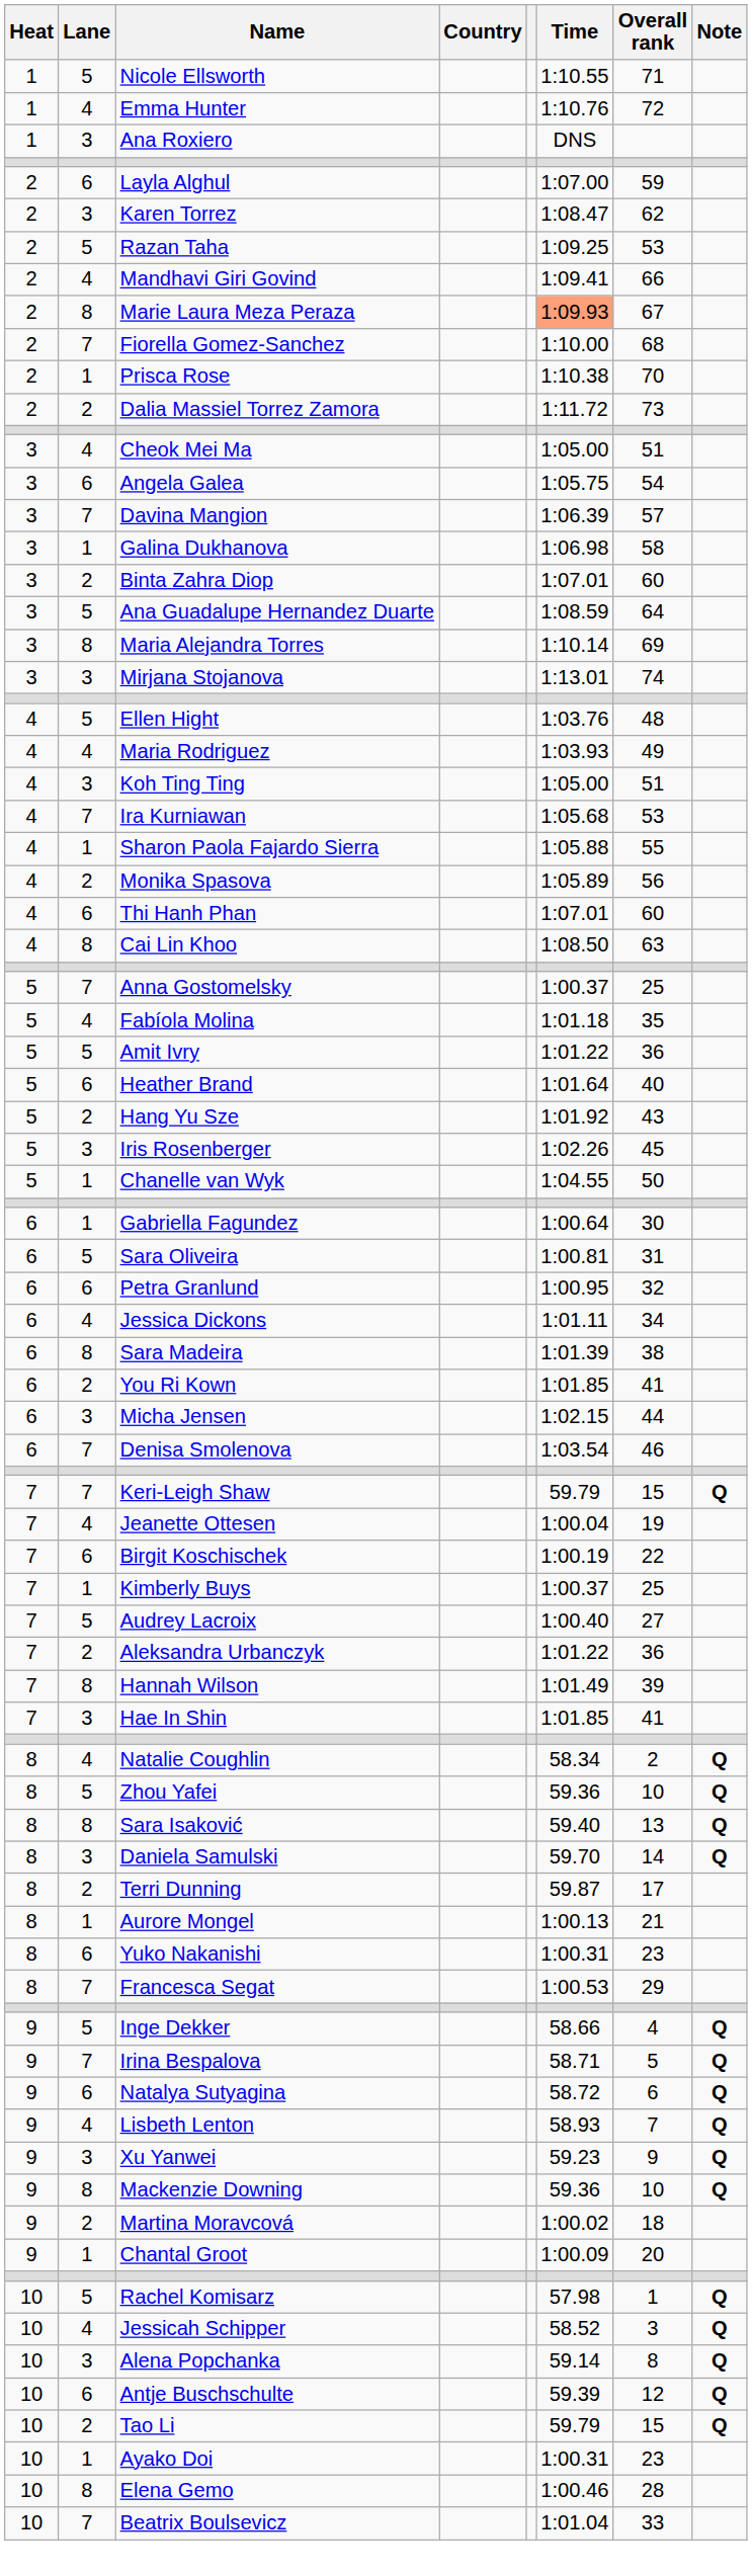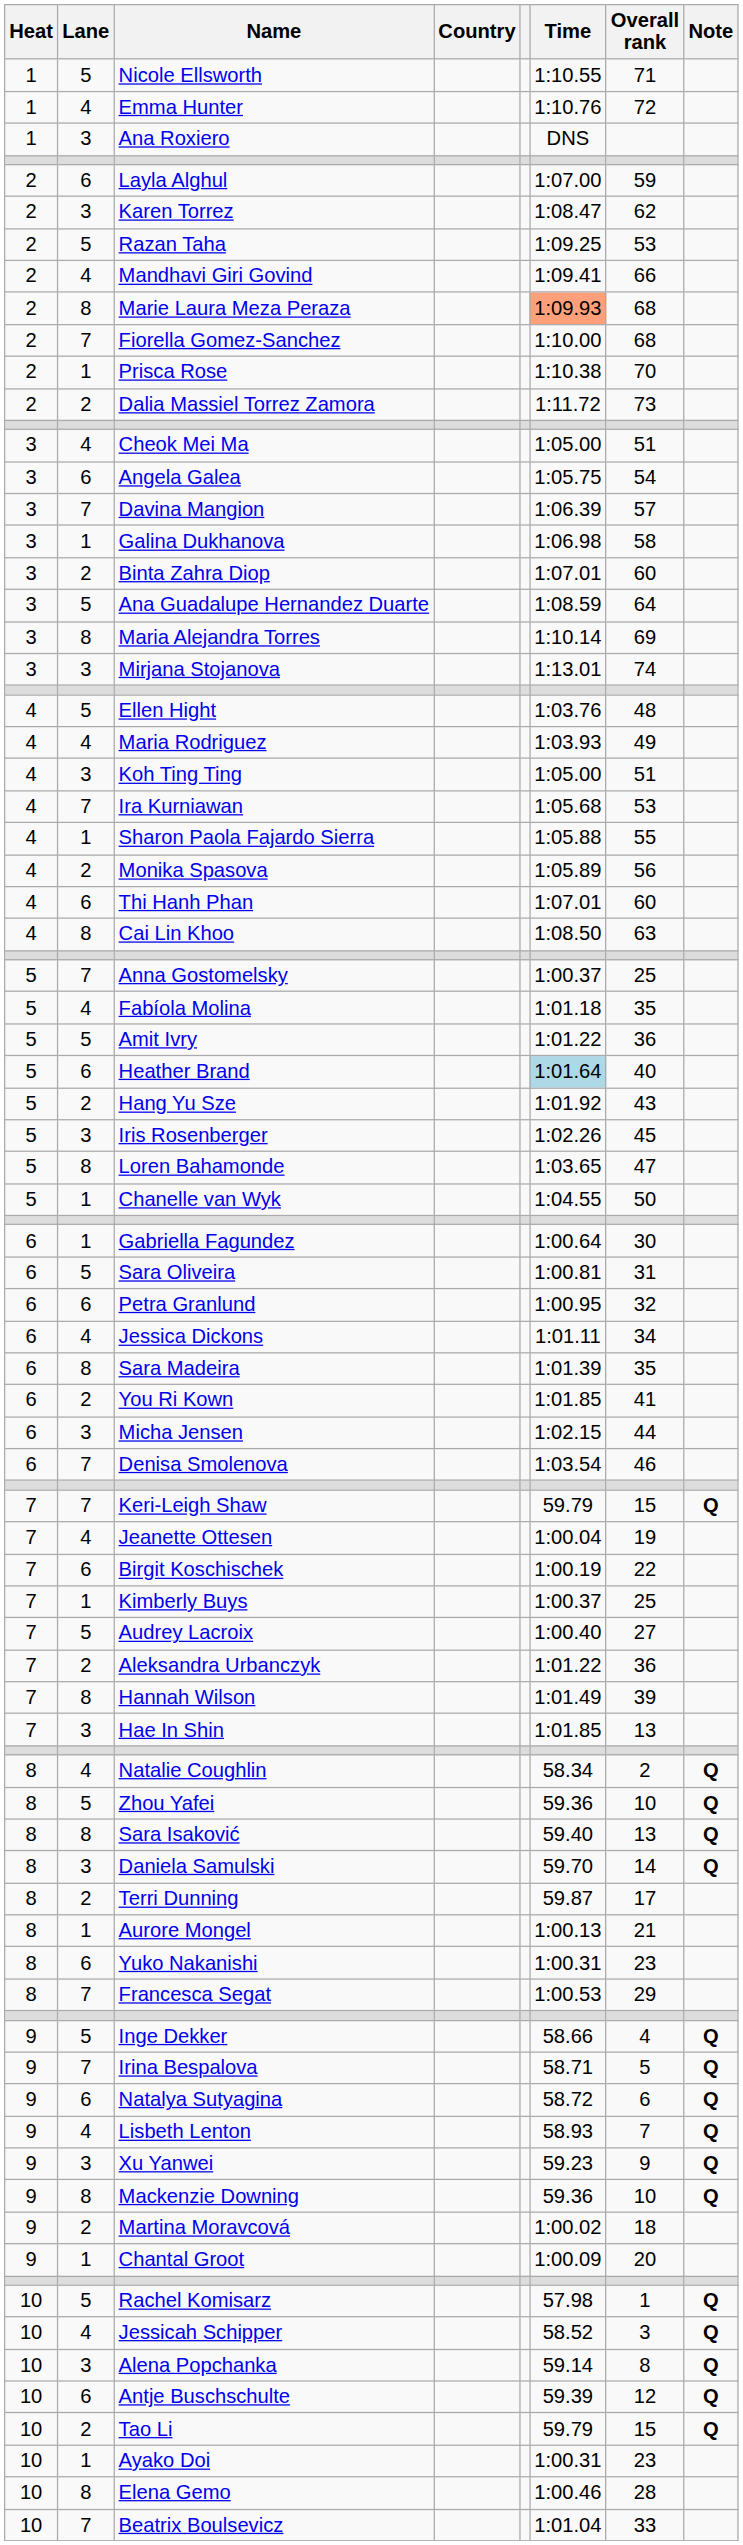 <table class="wikitable sortable" style="text-align:center">
 <tr>
 <th>Heat<br></th>
 <th>Lane<br></th>
 <th>Name</th>
 <th>Country</th>
 <th><br></th>
 <th>Time</th>
 <th>Overall<br>rank<br></th>
 <th>Note</th>
 </tr>
 <tr>
 <td>1</td>
 <td>5</td>
 <td align=left><a href='#'>Nicole Ellsworth</a></td>
 <td align=left></td>
 <td></td>
 <td>1:10.55</td>
 <td>71</td>
 <td></td>
 </tr>
 <tr>
 <td>1</td>
 <td>4</td>
 <td align=left><a href='#'>Emma Hunter</a></td>
 <td align=left></td>
 <td></td>
 <td>1:10.76</td>
 <td>72</td>
 <td></td>
 </tr>
 <tr>
 <td>1</td>
 <td>3</td>
 <td align=left><a href='#'>Ana Roxiero</a></td>
 <td align=left></td>
 <td></td>
 <td>DNS</td>
 <td></td>
 </tr>
 <tr bgcolor=#DDDDDD>
 <td></td>
 <td></td>
 <td></td>
 <td></td>
 <td></td>
 <td></td>
 <td></td>
 <td></td>
 </tr>
 <tr>
 <td>2</td>
 <td>6</td>
 <td align=left><a href='#'>Layla Alghul</a></td>
 <td align=left></td>
 <td></td>
 <td>1:07.00</td>
 <td>59</td>
 <td></td>
 </tr>
 <tr>
 <td>2</td>
 <td>3</td>
 <td align=left><a href='#'>Karen Torrez</a></td>
 <td align=left></td>
 <td></td>
 <td>1:08.47</td>
 <td>62</td>
 <td></td>
 </tr>
 <tr>
 <td>2</td>
 <td>5</td>
 <td align=left><a href='#'>Razan Taha</a></td>
 <td align=left></td>
 <td></td>
 <td>1:09.25</td>
 <td>53</td>
 <td></td>
 </tr>
 <tr>
 <td>2</td>
 <td>4</td>
 <td align=left><a href='#'>Mandhavi Giri Govind</a></td>
 <td align=left></td>
 <td></td>
 <td>1:09.41</td>
 <td>66</td>
 <td></td>
 </tr>
 <tr>
 <td>2</td>
 <td>8</td>
 <td align=left><a href='#'>Marie Laura Meza Peraza</a></td>
 <td align=left></td>
 <td></td>
 <td style="background: lightsalmon;">1:09.93</td>
-<td>67</td>
+<td>68</td>
 <td></td>
 </tr>
 <tr>
 <td>2</td>
 <td>7</td>
 <td align=left><a href='#'>Fiorella Gomez-Sanchez</a></td>
 <td align=left></td>
 <td></td>
 <td>1:10.00</td>
 <td>68</td>
 <td></td>
 </tr>
 <tr>
 <td>2</td>
 <td>1</td>
 <td align=left><a href='#'>Prisca Rose</a></td>
 <td align=left></td>
 <td></td>
 <td>1:10.38</td>
 <td>70</td>
 <td></td>
 </tr>
 <tr>
 <td>2</td>
 <td>2</td>
 <td align=left><a href='#'>Dalia Massiel Torrez Zamora</a></td>
 <td align=left></td>
 <td></td>
 <td>1:11.72</td>
 <td>73</td>
 <td></td>
 </tr>
 <tr bgcolor=#DDDDDD>
 <td></td>
 <td></td>
 <td></td>
 <td></td>
 <td></td>
 <td></td>
 <td></td>
 <td></td>
 </tr>
 <tr>
 <td>3</td>
 <td>4</td>
 <td align=left><a href='#'>Cheok Mei Ma</a></td>
 <td align=left></td>
 <td></td>
 <td>1:05.00</td>
 <td>51</td>
 <td></td>
 </tr>
 <tr>
 <td>3</td>
 <td>6</td>
 <td align=left><a href='#'>Angela Galea</a></td>
 <td align=left></td>
 <td></td>
 <td>1:05.75</td>
 <td>54</td>
 <td></td>
 </tr>
 <tr>
 <td>3</td>
 <td>7</td>
 <td align=left><a href='#'>Davina Mangion</a></td>
 <td align=left></td>
 <td></td>
 <td>1:06.39</td>
 <td>57</td>
 <td></td>
 </tr>
 <tr>
 <td>3</td>
 <td>1</td>
 <td align=left><a href='#'>Galina Dukhanova</a></td>
 <td align=left></td>
 <td></td>
 <td>1:06.98</td>
 <td>58</td>
 <td></td>
 </tr>
 <tr>
 <td>3</td>
 <td>2</td>
 <td align=left><a href='#'>Binta Zahra Diop</a></td>
 <td align=left></td>
 <td></td>
 <td>1:07.01</td>
 <td>60</td>
 <td></td>
 </tr>
 <tr>
 <td>3</td>
 <td>5</td>
 <td align=left><a href='#'>Ana Guadalupe Hernandez Duarte</a></td>
 <td align=left></td>
 <td></td>
 <td>1:08.59</td>
 <td>64</td>
 <td></td>
 </tr>
 <tr>
 <td>3</td>
 <td>8</td>
 <td align=left><a href='#'>Maria Alejandra Torres</a></td>
 <td align=left></td>
 <td></td>
 <td>1:10.14</td>
 <td>69</td>
 <td></td>
 </tr>
 <tr>
 <td>3</td>
 <td>3</td>
 <td align=left><a href='#'>Mirjana Stojanova</a></td>
 <td align=left></td>
 <td></td>
 <td>1:13.01</td>
 <td>74</td>
 <td></td>
 </tr>
 <tr bgcolor=#DDDDDD>
 <td></td>
 <td></td>
 <td></td>
 <td></td>
 <td></td>
 <td></td>
 <td></td>
 <td></td>
 </tr>
 <tr>
 <td>4</td>
 <td>5</td>
 <td align=left><a href='#'>Ellen Hight</a></td>
 <td align=left></td>
 <td></td>
 <td>1:03.76</td>
 <td>48</td>
 <td></td>
 </tr>
 <tr>
 <td>4</td>
 <td>4</td>
 <td align=left><a href='#'>Maria Rodriguez</a></td>
 <td align=left></td>
 <td></td>
 <td>1:03.93</td>
 <td>49</td>
 <td></td>
 </tr>
 <tr>
 <td>4</td>
 <td>3</td>
 <td align=left><a href='#'>Koh Ting Ting</a></td>
 <td align=left></td>
 <td></td>
 <td>1:05.00</td>
 <td>51</td>
 <td></td>
 </tr>
 <tr>
 <td>4</td>
 <td>7</td>
 <td align=left><a href='#'>Ira Kurniawan</a></td>
 <td align=left></td>
 <td></td>
 <td>1:05.68</td>
 <td>53</td>
 <td></td>
 </tr>
 <tr>
 <td>4</td>
 <td>1</td>
 <td align=left><a href='#'>Sharon Paola Fajardo Sierra</a></td>
 <td align=left></td>
 <td></td>
 <td>1:05.88</td>
 <td>55</td>
 <td></td>
 </tr>
 <tr>
 <td>4</td>
 <td>2</td>
 <td align=left><a href='#'>Monika Spasova</a></td>
 <td align=left></td>
 <td></td>
 <td>1:05.89</td>
 <td>56</td>
 <td></td>
 </tr>
 <tr>
 <td>4</td>
 <td>6</td>
 <td align=left><a href='#'>Thi Hanh Phan</a></td>
 <td align=left></td>
 <td></td>
 <td>1:07.01</td>
 <td>60</td>
 <td></td>
 </tr>
 <tr>
 <td>4</td>
 <td>8</td>
 <td align=left><a href='#'>Cai Lin Khoo</a></td>
 <td align=left></td>
 <td></td>
 <td>1:08.50</td>
 <td>63</td>
 <td></td>
 </tr>
 <tr bgcolor=#DDDDDD>
 <td></td>
 <td></td>
 <td></td>
 <td></td>
 <td></td>
 <td></td>
 <td></td>
 <td></td>
 </tr>
 <tr>
 <td>5</td>
 <td>7</td>
 <td align=left><a href='#'>Anna Gostomelsky</a></td>
 <td align=left></td>
 <td></td>
 <td>1:00.37</td>
 <td>25</td>
 <td></td>
 </tr>
 <tr>
 <td>5</td>
 <td>4</td>
 <td align=left><a href='#'>Fabíola Molina</a></td>
 <td align=left></td>
 <td></td>
 <td>1:01.18</td>
 <td>35</td>
 <td></td>
 </tr>
 <tr>
 <td>5</td>
 <td>5</td>
 <td align=left><a href='#'>Amit Ivry</a></td>
 <td align=left></td>
 <td></td>
 <td>1:01.22</td>
 <td>36</td>
 <td></td>
 </tr>
 <tr>
 <td>5</td>
 <td>6</td>
 <td align=left><a href='#'>Heather Brand</a></td>
 <td align=left></td>
 <td></td>
-<td>1:01.64</td>
+<td style="background: lightblue;">1:01.64</td>
 <td>40</td>
 <td></td>
 </tr>
 <tr>
 <td>5</td>
 <td>2</td>
 <td align=left><a href='#'>Hang Yu Sze</a></td>
 <td align=left></td>
 <td></td>
 <td>1:01.92</td>
 <td>43</td>
 <td></td>
 </tr>
 <tr>
 <td>5</td>
 <td>3</td>
 <td align=left><a href='#'>Iris Rosenberger</a></td>
 <td align=left></td>
 <td></td>
 <td>1:02.26</td>
 <td>45</td>
+<td></td>
+</tr>
+<tr>
+<td>5</td>
+<td>8</td>
+<td align=left><a href='#'>Loren Bahamonde</a></td>
+<td align=left></td>
+<td></td>
+<td>1:03.65</td>
+<td>47</td>
 <td></td>
 </tr>
 <tr>
 <td>5</td>
 <td>1</td>
 <td align=left><a href='#'>Chanelle van Wyk</a></td>
 <td align=left></td>
 <td></td>
 <td>1:04.55</td>
 <td>50</td>
 <td></td>
 </tr>
 <tr bgcolor=#DDDDDD>
 <td></td>
 <td></td>
 <td></td>
 <td></td>
 <td></td>
 <td></td>
 <td></td>
 <td></td>
 </tr>
 <tr>
 <td>6</td>
 <td>1</td>
 <td align=left><a href='#'>Gabriella Fagundez</a></td>
 <td align=left></td>
 <td></td>
 <td>1:00.64</td>
 <td>30</td>
 <td></td>
 </tr>
 <tr>
 <td>6</td>
 <td>5</td>
 <td align=left><a href='#'>Sara Oliveira</a></td>
 <td align=left></td>
 <td></td>
 <td>1:00.81</td>
 <td>31</td>
 <td></td>
 </tr>
 <tr>
 <td>6</td>
 <td>6</td>
 <td align=left><a href='#'>Petra Granlund</a></td>
 <td align=left></td>
 <td></td>
 <td>1:00.95</td>
 <td>32</td>
 <td></td>
 </tr>
 <tr>
 <td>6</td>
 <td>4</td>
 <td align=left><a href='#'>Jessica Dickons</a></td>
 <td align=left></td>
 <td></td>
 <td>1:01.11</td>
 <td>34</td>
 <td></td>
 </tr>
 <tr>
 <td>6</td>
 <td>8</td>
 <td align=left><a href='#'>Sara Madeira</a></td>
 <td align=left></td>
 <td></td>
 <td>1:01.39</td>
-<td>38</td>
+<td>35</td>
 <td></td>
 </tr>
 <tr>
 <td>6</td>
 <td>2</td>
 <td align=left><a href='#'>You Ri Kown</a></td>
 <td align=left></td>
 <td></td>
 <td>1:01.85</td>
 <td>41</td>
 <td></td>
 </tr>
 <tr>
 <td>6</td>
 <td>3</td>
 <td align=left><a href='#'>Micha Jensen</a></td>
 <td align=left></td>
 <td></td>
 <td>1:02.15</td>
 <td>44</td>
 <td></td>
 </tr>
 <tr>
 <td>6</td>
 <td>7</td>
 <td align=left><a href='#'>Denisa Smolenova</a></td>
 <td align=left></td>
 <td></td>
 <td>1:03.54</td>
 <td>46</td>
 <td></td>
 </tr>
 <tr bgcolor=#DDDDDD>
 <td></td>
 <td></td>
 <td></td>
 <td></td>
 <td></td>
 <td></td>
 <td></td>
 <td></td>
 </tr>
 <tr>
 <td>7</td>
 <td>7</td>
 <td align=left><a href='#'>Keri-Leigh Shaw</a></td>
 <td align=left></td>
 <td></td>
 <td>59.79</td>
 <td>15</td>
 <td><strong>Q</strong></td>
 </tr>
 <tr>
 <td>7</td>
 <td>4</td>
 <td align=left><a href='#'>Jeanette Ottesen</a></td>
 <td align=left></td>
 <td></td>
 <td>1:00.04</td>
 <td>19</td>
 <td></td>
 </tr>
 <tr>
 <td>7</td>
 <td>6</td>
 <td align=left><a href='#'>Birgit Koschischek</a></td>
 <td align=left></td>
 <td></td>
 <td>1:00.19</td>
 <td>22</td>
 <td></td>
 </tr>
 <tr>
 <td>7</td>
 <td>1</td>
 <td align=left><a href='#'>Kimberly Buys</a></td>
 <td align=left></td>
 <td></td>
 <td>1:00.37</td>
 <td>25</td>
 <td></td>
 </tr>
 <tr>
 <td>7</td>
 <td>5</td>
 <td align=left><a href='#'>Audrey Lacroix</a></td>
 <td align=left></td>
 <td></td>
 <td>1:00.40</td>
 <td>27</td>
 <td></td>
 </tr>
 <tr>
 <td>7</td>
 <td>2</td>
 <td align=left><a href='#'>Aleksandra Urbanczyk</a></td>
 <td align=left></td>
 <td></td>
 <td>1:01.22</td>
 <td>36</td>
 <td></td>
 </tr>
 <tr>
 <td>7</td>
 <td>8</td>
 <td align=left><a href='#'>Hannah Wilson</a></td>
 <td align=left></td>
 <td></td>
 <td>1:01.49</td>
 <td>39</td>
 <td></td>
 </tr>
 <tr>
 <td>7</td>
 <td>3</td>
 <td align=left><a href='#'>Hae In Shin</a></td>
 <td align=left></td>
 <td></td>
 <td>1:01.85</td>
-<td>41</td>
+<td>13</td>
 <td></td>
 </tr>
 <tr bgcolor=#DDDDDD>
 <td></td>
 <td></td>
 <td></td>
 <td></td>
 <td></td>
 <td></td>
 <td></td>
 <td></td>
 </tr>
 <tr>
 <td>8</td>
 <td>4</td>
 <td align=left><a href='#'>Natalie Coughlin</a></td>
 <td align=left></td>
 <td></td>
 <td>58.34</td>
 <td>2</td>
 <td><strong>Q</strong></td>
 </tr>
 <tr>
 <td>8</td>
 <td>5</td>
 <td align=left><a href='#'>Zhou Yafei</a></td>
 <td align=left></td>
 <td></td>
 <td>59.36</td>
 <td>10</td>
 <td><strong>Q</strong></td>
 </tr>
 <tr>
 <td>8</td>
 <td>8</td>
 <td align=left><a href='#'>Sara Isaković</a></td>
 <td align=left></td>
 <td></td>
 <td>59.40</td>
 <td>13</td>
 <td><strong>Q</strong></td>
 </tr>
 <tr>
 <td>8</td>
 <td>3</td>
 <td align=left><a href='#'>Daniela Samulski</a></td>
 <td align=left></td>
 <td></td>
 <td>59.70</td>
 <td>14</td>
 <td><strong>Q</strong></td>
 </tr>
 <tr>
 <td>8</td>
 <td>2</td>
 <td align=left><a href='#'>Terri Dunning</a></td>
 <td align=left></td>
 <td></td>
 <td>59.87</td>
 <td>17</td>
 <td></td>
 </tr>
 <tr>
 <td>8</td>
 <td>1</td>
 <td align=left><a href='#'>Aurore Mongel</a></td>
 <td align=left></td>
 <td></td>
 <td>1:00.13</td>
 <td>21</td>
 <td></td>
 </tr>
 <tr>
 <td>8</td>
 <td>6</td>
 <td align=left><a href='#'>Yuko Nakanishi</a></td>
 <td align=left></td>
 <td></td>
 <td>1:00.31</td>
 <td>23</td>
 <td></td>
 </tr>
 <tr>
 <td>8</td>
 <td>7</td>
 <td align=left><a href='#'>Francesca Segat</a></td>
 <td align=left></td>
 <td></td>
 <td>1:00.53</td>
 <td>29</td>
 <td></td>
 </tr>
 <tr bgcolor=#DDDDDD>
 <td></td>
 <td></td>
 <td></td>
 <td></td>
 <td></td>
 <td></td>
 <td></td>
 <td></td>
 </tr>
 <tr>
 <td>9</td>
 <td>5</td>
 <td align=left><a href='#'>Inge Dekker</a></td>
 <td align=left></td>
 <td></td>
 <td>58.66</td>
 <td>4</td>
 <td><strong>Q</strong></td>
 </tr>
 <tr>
 <td>9</td>
 <td>7</td>
 <td align=left><a href='#'>Irina Bespalova</a></td>
 <td align=left></td>
 <td></td>
 <td>58.71</td>
 <td>5</td>
 <td><strong>Q</strong></td>
 </tr>
 <tr>
 <td>9</td>
 <td>6</td>
 <td align=left><a href='#'>Natalya Sutyagina</a></td>
 <td align=left></td>
 <td></td>
 <td>58.72</td>
 <td>6</td>
 <td><strong>Q</strong></td>
 </tr>
 <tr>
 <td>9</td>
 <td>4</td>
 <td align=left><a href='#'>Lisbeth Lenton</a></td>
 <td align=left></td>
 <td></td>
 <td>58.93</td>
 <td>7</td>
 <td><strong>Q</strong></td>
 </tr>
 <tr>
 <td>9</td>
 <td>3</td>
 <td align=left><a href='#'>Xu Yanwei</a></td>
 <td align=left></td>
 <td></td>
 <td>59.23</td>
 <td>9</td>
 <td><strong>Q</strong></td>
 </tr>
 <tr>
 <td>9</td>
 <td>8</td>
 <td align=left><a href='#'>Mackenzie Downing</a></td>
 <td align=left></td>
 <td></td>
 <td>59.36</td>
 <td>10</td>
 <td><strong>Q</strong></td>
 </tr>
 <tr>
 <td>9</td>
 <td>2</td>
 <td align=left><a href='#'>Martina Moravcová</a></td>
 <td align=left></td>
 <td></td>
 <td>1:00.02</td>
 <td>18</td>
 <td></td>
 </tr>
 <tr>
 <td>9</td>
 <td>1</td>
 <td align=left><a href='#'>Chantal Groot</a></td>
 <td align=left></td>
 <td></td>
 <td>1:00.09</td>
 <td>20</td>
 <td></td>
 </tr>
 <tr bgcolor=#DDDDDD>
 <td></td>
 <td></td>
 <td></td>
 <td></td>
 <td></td>
 <td></td>
 <td></td>
 <td></td>
 </tr>
 <tr>
 <td>10</td>
 <td>5</td>
 <td align=left><a href='#'>Rachel Komisarz</a></td>
 <td align=left></td>
 <td></td>
 <td>57.98</td>
 <td>1</td>
 <td><strong>Q</strong></td>
 </tr>
 <tr>
 <td>10</td>
 <td>4</td>
 <td align=left><a href='#'>Jessicah Schipper</a></td>
 <td align=left></td>
 <td></td>
 <td>58.52</td>
 <td>3</td>
 <td><strong>Q</strong></td>
 </tr>
 <tr>
 <td>10</td>
 <td>3</td>
 <td align=left><a href='#'>Alena Popchanka</a></td>
 <td align=left></td>
 <td></td>
 <td>59.14</td>
 <td>8</td>
 <td><strong>Q</strong></td>
 </tr>
 <tr>
 <td>10</td>
 <td>6</td>
 <td align=left><a href='#'>Antje Buschschulte</a></td>
 <td align=left></td>
 <td></td>
 <td>59.39</td>
 <td>12</td>
 <td><strong>Q</strong></td>
 </tr>
 <tr>
 <td>10</td>
 <td>2</td>
 <td align=left><a href='#'>Tao Li</a></td>
 <td align=left></td>
 <td></td>
 <td>59.79</td>
 <td>15</td>
 <td><strong>Q</strong></td>
 </tr>
 <tr>
 <td>10</td>
 <td>1</td>
 <td align=left><a href='#'>Ayako Doi</a></td>
 <td align=left></td>
 <td></td>
 <td>1:00.31</td>
 <td>23</td>
 <td></td>
 </tr>
 <tr>
 <td>10</td>
 <td>8</td>
 <td align=left><a href='#'>Elena Gemo</a></td>
 <td align=left></td>
 <td></td>
 <td>1:00.46</td>
 <td>28</td>
 <td></td>
 </tr>
 <tr>
 <td>10</td>
 <td>7</td>
 <td align=left><a href='#'>Beatrix Boulsevicz</a></td>
 <td align=left></td>
 <td></td>
 <td>1:01.04</td>
 <td>33</td>
 <td></td>
 </tr>
 <tr>
 </tr>
 </table>
